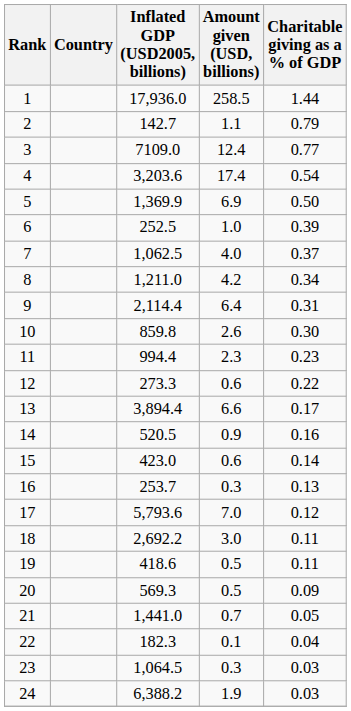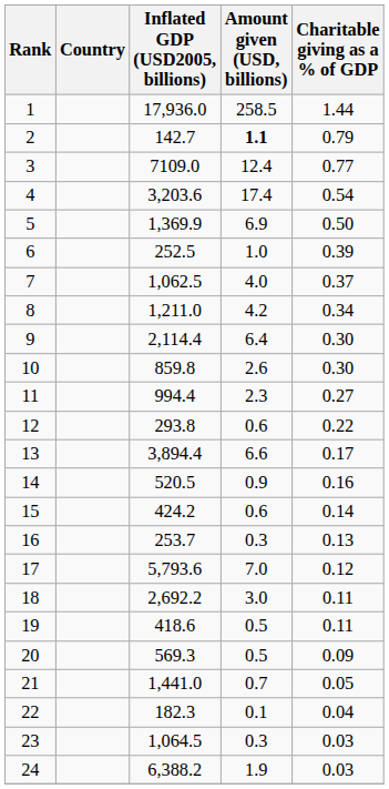 <table class="wikitable sortable" style="font-size: 100%; text-align: center; width: 15%">
 <tr>
 <th style="width: 32%;">Rank</th>
 <th>Country</th>
 <th>Inflated GDP (USD2005, billions)</th>
 <th>Amount given (USD, billions)</th>
 <th>Charitable giving as a % of GDP</th>
 </tr>
 <tr>
 <td>1</td>
 <td style="text-align: left"></td>
 <td>17,936.0</td>
 <td>258.5</td>
 <td>1.44</td>
 </tr>
 <tr>
 <td>2</td>
 <td style="text-align: left"></td>
 <td>142.7</td>
-<td>1.1</td>
+<td><strong>1.1</strong></td>
 <td>0.79</td>
 </tr>
 <tr>
 <td>3</td>
 <td style="text-align: left"></td>
 <td>7109.0</td>
 <td>12.4</td>
 <td>0.77</td>
 </tr>
 <tr>
 <td>4</td>
 <td style="text-align: left"></td>
 <td>3,203.6</td>
 <td>17.4</td>
 <td>0.54</td>
 </tr>
 <tr>
 <td>5</td>
 <td style="text-align: left"></td>
 <td>1,369.9</td>
 <td>6.9</td>
 <td>0.50</td>
 </tr>
 <tr>
 <td>6</td>
 <td style="text-align: left"></td>
 <td>252.5</td>
 <td>1.0</td>
 <td>0.39</td>
 </tr>
 <tr>
 <td>7</td>
 <td style="text-align: left"></td>
 <td>1,062.5</td>
 <td>4.0</td>
 <td>0.37</td>
 </tr>
 <tr>
 <td>8</td>
 <td style="text-align: left"></td>
 <td>1,211.0</td>
 <td>4.2</td>
 <td>0.34</td>
 </tr>
 <tr>
 <td>9</td>
 <td style="text-align: left"></td>
 <td>2,114.4</td>
 <td>6.4</td>
-<td>0.31</td>
+<td>0.30</td>
 </tr>
 <tr>
 <td>10</td>
 <td style="text-align: left"></td>
 <td>859.8</td>
 <td>2.6</td>
 <td>0.30</td>
 </tr>
 <tr>
 <td>11</td>
 <td style="text-align: left"></td>
 <td>994.4</td>
 <td>2.3</td>
-<td>0.23</td>
+<td>0.27</td>
 </tr>
 <tr>
 <td>12</td>
 <td style="text-align: left"></td>
-<td>273.3</td>
+<td>293.8</td>
 <td>0.6</td>
 <td>0.22</td>
 </tr>
 <tr>
 <td>13</td>
 <td style="text-align: left"></td>
 <td>3,894.4</td>
 <td>6.6</td>
 <td>0.17</td>
 </tr>
 <tr>
 <td>14</td>
 <td style="text-align: left"></td>
 <td>520.5</td>
 <td>0.9</td>
 <td>0.16</td>
 </tr>
 <tr>
 <td>15</td>
 <td style="text-align: left"></td>
-<td>423.0</td>
+<td>424.2</td>
 <td>0.6</td>
 <td>0.14</td>
 </tr>
 <tr>
 <td>16</td>
 <td style="text-align: left"></td>
 <td>253.7</td>
 <td>0.3</td>
 <td>0.13</td>
 </tr>
 <tr>
 <td>17</td>
 <td style="text-align: left"></td>
 <td>5,793.6</td>
 <td>7.0</td>
 <td>0.12</td>
 </tr>
 <tr>
 <td>18</td>
 <td style="text-align: left"></td>
 <td>2,692.2</td>
 <td>3.0</td>
 <td>0.11</td>
 </tr>
 <tr>
 <td>19</td>
 <td style="text-align: left"></td>
 <td>418.6</td>
 <td>0.5</td>
 <td>0.11</td>
 </tr>
 <tr>
 <td>20</td>
 <td style="text-align: left"></td>
 <td>569.3</td>
 <td>0.5</td>
 <td>0.09</td>
 </tr>
 <tr>
 <td>21</td>
 <td style="text-align: left"></td>
 <td>1,441.0</td>
 <td>0.7</td>
 <td>0.05</td>
 </tr>
 <tr>
 <td>22</td>
 <td style="text-align: left"></td>
 <td>182.3</td>
 <td>0.1</td>
 <td>0.04</td>
 </tr>
 <tr>
 <td>23</td>
 <td style="text-align: left"></td>
 <td>1,064.5</td>
 <td>0.3</td>
 <td>0.03</td>
 </tr>
 <tr>
 <td>24</td>
 <td style="text-align: left"></td>
 <td>6,388.2</td>
 <td>1.9</td>
 <td>0.03</td>
 </tr>
 <tr>
 </tr>
 </table>
